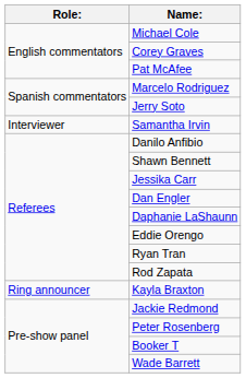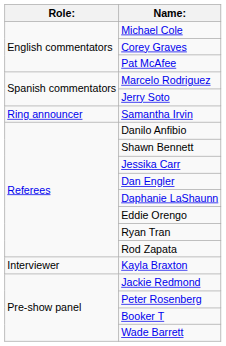 <table class=wikitable style="font-size:90%; margin: 0.5em 0 0.5em 1em; float: right; clear: right;">
 <tr>
 <th>Role:</th>
 <th>Name:</th>
 </tr>
 <tr>
 <td rowspan=3>English commentators</td>
 <td><a href='#'>Michael Cole</a></td>
 </tr>
 <tr>
 <td><a href='#'>Corey Graves</a></td>
 </tr>
 <tr>
 <td><a href='#'>Pat McAfee</a></td>
 </tr>
 <tr>
 <td rowspan=2>Spanish commentators</td>
 <td><a href='#'>Marcelo Rodriguez</a></td>
 </tr>
 <tr>
 <td><a href='#'>Jerry Soto</a></td>
 </tr>
 <tr>
-<td>Interviewer</td>
+<td rowspan=1><a href='#'>Ring announcer</a></td>
 <td><a href='#'>Samantha Irvin</a></td>
 </tr>
 <tr>
 <td rowspan=8><a href='#'>Referees</a></td>
 <td>Danilo Anfibio</td>
 </tr>
 <tr>
 <td>Shawn Bennett</td>
 </tr>
 <tr>
 <td><a href='#'>Jessika Carr</a></td>
 </tr>
 <tr>
 <td><a href='#'>Dan Engler</a></td>
 </tr>
 <tr>
 <td><a href='#'>Daphanie LaShaunn</a></td>
 </tr>
 <tr>
 <td>Eddie Orengo</td>
 </tr>
 <tr>
 <td>Ryan Tran</td>
 </tr>
 <tr>
 <td>Rod Zapata</td>
 </tr>
 <tr>
-<td rowspan=1><a href='#'>Ring announcer</a></td>
+<td>Interviewer</td>
 <td><a href='#'>Kayla Braxton</a></td>
 </tr>
 <tr>
 <td rowspan="4">Pre-show panel</td>
 <td><a href='#'>Jackie Redmond</a></td>
 </tr>
 <tr>
 <td><a href='#'>Peter Rosenberg</a></td>
 </tr>
 <tr>
 <td><a href='#'>Booker T</a></td>
 </tr>
 <tr>
 <td><a href='#'>Wade Barrett</a></td>
 </tr>
 </table>
